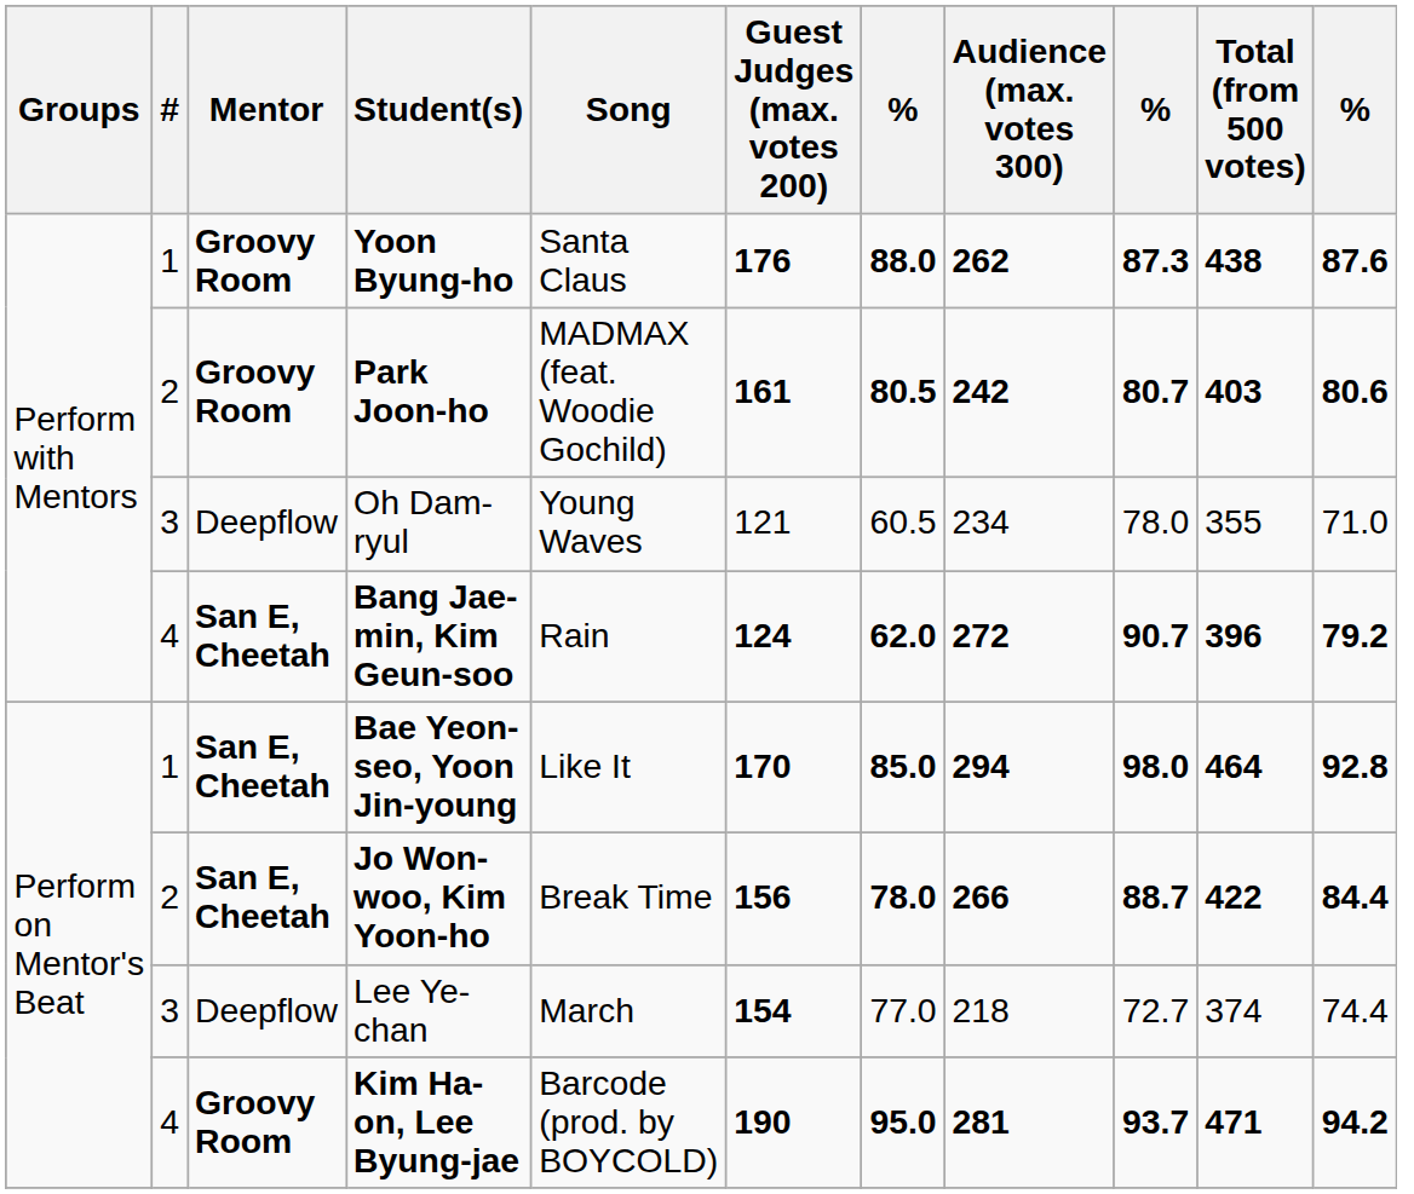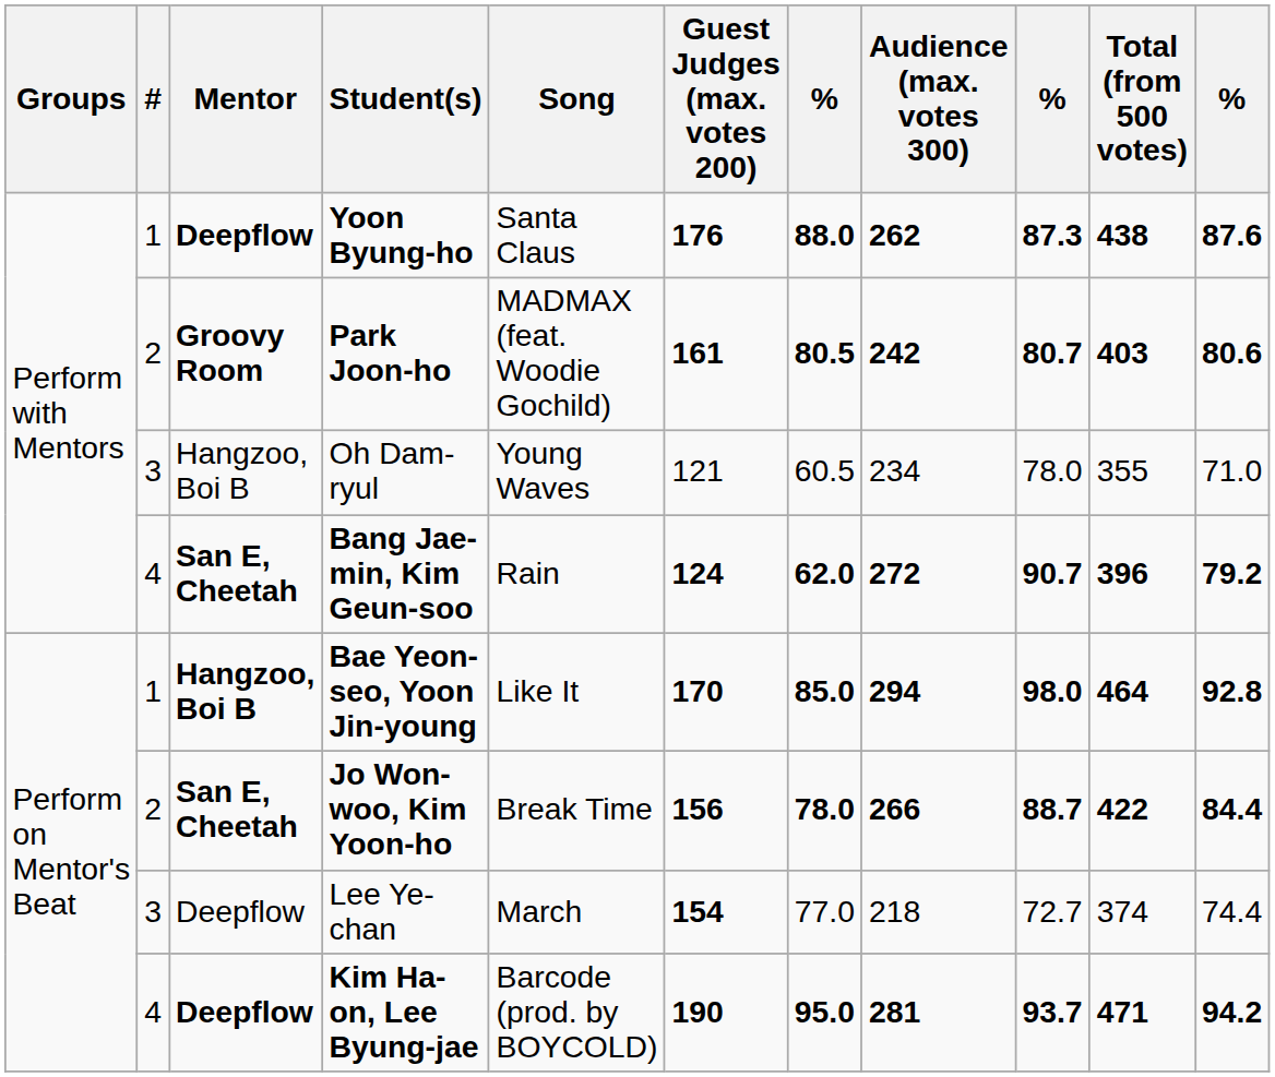 <table class="wikitable">
 <tr>
 <th>Groups</th>
 <th>#</th>
 <th>Mentor</th>
 <th>Student(s)</th>
 <th>Song</th>
 <th>Guest Judges<br>(max. votes 200)</th>
 <th>%</th>
 <th>Audience<br>(max. votes 300)</th>
 <th>%</th>
 <th>Total<br>(from 500 votes)</th>
 <th>%</th>
 </tr>
 <tr>
 <td rowspan="4">Perform with<br>Mentors</td>
 <td>1</td>
-<td><strong>Groovy Room</strong></td>
+<td><strong>Deepflow</strong></td>
 <td><strong>Yoon Byung-ho</strong></td>
 <td>Santa Claus</td>
 <td><strong>176</strong></td>
 <td><strong>88.0</strong></td>
 <td><strong>262</strong></td>
 <td><strong>87.3</strong></td>
 <td><strong>438</strong></td>
 <td><strong>87.6</strong></td>
 </tr>
 <tr>
 <td>2</td>
 <td><strong>Groovy Room</strong></td>
 <td><strong>Park Joon-ho</strong></td>
 <td>MADMAX (feat. Woodie Gochild)</td>
 <td><strong>161</strong></td>
 <td><strong>80.5</strong></td>
 <td><strong>242</strong></td>
 <td><strong>80.7</strong></td>
 <td><strong>403</strong></td>
 <td><strong>80.6</strong></td>
 </tr>
 <tr>
 <td>3</td>
-<td>Deepflow</td>
+<td>Hangzoo, Boi B</td>
 <td>Oh Dam-ryul</td>
 <td>Young Waves</td>
 <td>121</td>
 <td>60.5</td>
 <td>234</td>
 <td>78.0</td>
 <td>355</td>
 <td>71.0</td>
 </tr>
 <tr>
 <td>4</td>
 <td><strong>San E, Cheetah</strong></td>
 <td><strong>Bang Jae-min, Kim Geun-soo</strong></td>
 <td>Rain</td>
 <td><strong>124</strong></td>
 <td><strong>62.0</strong></td>
 <td><strong>272</strong></td>
 <td><strong>90.7</strong></td>
 <td><strong>396</strong></td>
 <td><strong>79.2</strong></td>
 </tr>
 <tr>
 <td rowspan="4">Perform on<br>Mentor's Beat</td>
 <td>1</td>
-<td><strong>San E, Cheetah</strong></td>
+<td><strong>Hangzoo, Boi B</strong></td>
 <td><strong>Bae Yeon-seo, Yoon Jin-young</strong></td>
 <td>Like It</td>
 <td><strong>170</strong></td>
 <td><strong>85.0</strong></td>
 <td><strong>294</strong></td>
 <td><strong>98.0</strong></td>
 <td><strong>464</strong></td>
 <td><strong>92.8</strong></td>
 </tr>
 <tr>
 <td>2</td>
 <td><strong>San E, Cheetah</strong></td>
 <td><strong>Jo Won-woo, Kim Yoon-ho</strong></td>
 <td>Break Time</td>
 <td><strong>156</strong></td>
 <td><strong>78.0</strong></td>
 <td><strong>266</strong></td>
 <td><strong>88.7</strong></td>
 <td><strong>422</strong></td>
 <td><strong>84.4</strong></td>
 </tr>
 <tr>
 <td>3</td>
 <td>Deepflow</td>
 <td>Lee Ye-chan</td>
 <td>March</td>
 <td><strong>154</strong></td>
 <td>77.0</td>
 <td>218</td>
 <td>72.7</td>
 <td>374</td>
 <td>74.4</td>
 </tr>
 <tr>
 <td>4</td>
-<td><strong>Groovy Room</strong></td>
+<td><strong>Deepflow</strong></td>
 <td><strong>Kim Ha-on, Lee Byung-jae</strong></td>
 <td>Barcode (prod. by BOYCOLD)</td>
 <td><strong>190</strong></td>
 <td><strong>95.0</strong></td>
 <td><strong>281</strong></td>
 <td><strong>93.7</strong></td>
 <td><strong>471</strong></td>
 <td><strong>94.2</strong></td>
 </tr>
 </table>
